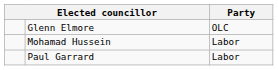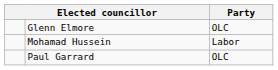 <table class="wikitable" style="float:right;clear:right;width:30%">
 <tr>
 <th colspan="2">Elected councillor</th>
 <th>Party</th>
 </tr>
 <tr>
 <td> </td>
 <td>Glenn Elmore</td>
 <td>OLC</td>
 </tr>
 <tr>
 <td> </td>
 <td>Mohamad Hussein</td>
 <td>Labor</td>
 </tr>
 <tr>
 <td> </td>
 <td>Paul Garrard</td>
-<td>Labor</td>
+<td>OLC</td>
 </tr>
 </table>
